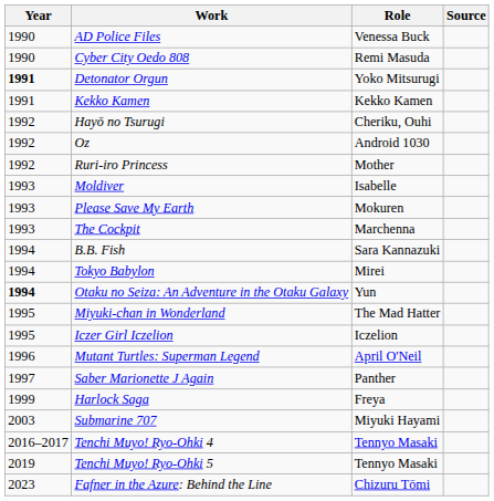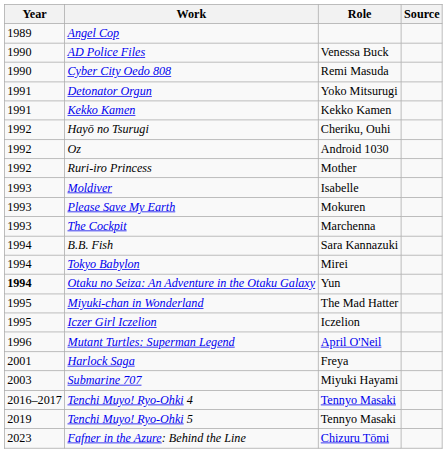 <table class="wikitable sortable plainrowheaders">
 <tr>
 <th>Year</th>
 <th>Work</th>
 <th>Role</th>
 <th class="unsortable">Source</th>
+</tr>
+<tr>
+<td>1989</td>
+<td><em><a href='#'>Angel Cop</a></em></td>
+<td></td>
+<td></td>
 </tr>
 <tr>
 <td>1990</td>
 <td><em><a href='#'>AD Police Files</a></em></td>
 <td>Venessa Buck</td>
 <td></td>
 </tr>
 <tr>
 <td>1990</td>
 <td><em><a href='#'>Cyber City Oedo 808</a></em></td>
 <td>Remi Masuda</td>
 <td></td>
 </tr>
 <tr>
-<td><strong>1991</strong></td>
+<td>1991</td>
 <td><em><a href='#'>Detonator Orgun</a></em></td>
 <td>Yoko Mitsurugi</td>
 <td></td>
 </tr>
 <tr>
 <td>1991</td>
 <td><em><a href='#'>Kekko Kamen</a></em></td>
 <td>Kekko Kamen</td>
 <td></td>
 </tr>
 <tr>
 <td>1992</td>
 <td><em>Hayō no Tsurugi</em></td>
 <td>Cheriku, Ouhi</td>
 <td></td>
 </tr>
 <tr>
 <td>1992</td>
 <td><em>Oz</em></td>
 <td>Android 1030</td>
 <td></td>
 </tr>
 <tr>
 <td>1992</td>
 <td><em>Ruri-iro Princess</em></td>
 <td>Mother</td>
 <td></td>
 </tr>
 <tr>
 <td>1993</td>
 <td><em><a href='#'>Moldiver</a></em></td>
 <td>Isabelle</td>
 <td></td>
 </tr>
 <tr>
 <td>1993</td>
 <td><em><a href='#'>Please Save My Earth</a></em></td>
 <td>Mokuren</td>
 <td></td>
 </tr>
 <tr>
 <td>1993</td>
 <td><em><a href='#'>The Cockpit</a></em></td>
 <td>Marchenna</td>
 <td></td>
 </tr>
 <tr>
 <td>1994</td>
 <td><em>B.B. Fish</em></td>
 <td>Sara Kannazuki</td>
 <td></td>
 </tr>
 <tr>
 <td>1994</td>
 <td><em><a href='#'>Tokyo Babylon</a></em></td>
 <td>Mirei</td>
 <td></td>
 </tr>
 <tr>
 <td><strong>1994</strong></td>
 <td><em><a href='#'>Otaku no Seiza: An Adventure in the Otaku Galaxy</a></em></td>
 <td>Yun</td>
 <td></td>
 </tr>
 <tr>
 <td>1995</td>
 <td><em><a href='#'>Miyuki-chan in Wonderland</a></em></td>
 <td>The Mad Hatter</td>
 <td></td>
 </tr>
 <tr>
 <td>1995</td>
 <td><em><a href='#'>Iczer Girl Iczelion</a></em></td>
 <td>Iczelion</td>
 <td></td>
 </tr>
 <tr>
 <td>1996</td>
 <td><em><a href='#'>Mutant Turtles: Superman Legend</a></em></td>
 <td><a href='#'>April O'Neil</a></td>
 <td></td>
 </tr>
 <tr>
-<td>1997</td>
-<td><em><a href='#'>Saber Marionette J Again</a></em></td>
-<td>Panther</td>
-<td></td>
-</tr>
-<tr>
-<td>1999</td>
+<td>2001</td>
 <td><em><a href='#'>Harlock Saga</a></em></td>
 <td>Freya</td>
 <td></td>
 </tr>
 <tr>
 <td>2003</td>
 <td><em><a href='#'>Submarine 707</a></em></td>
 <td>Miyuki Hayami</td>
 <td></td>
 </tr>
 <tr>
 <td>2016–2017</td>
 <td><em><a href='#'>Tenchi Muyo! Ryo-Ohki</a> 4</em></td>
 <td><a href='#'>Tennyo Masaki</a></td>
 <td></td>
 </tr>
 <tr>
 <td>2019</td>
 <td><em><a href='#'>Tenchi Muyo! Ryo-Ohki</a> 5</em></td>
 <td>Tennyo Masaki</td>
 <td></td>
 </tr>
 <tr>
 <td>2023</td>
 <td><em><a href='#'>Fafner in the Azure</a>: Behind the Line</em></td>
 <td><a href='#'>Chizuru Tōmi</a></td>
 <td></td>
 </tr>
 </table>
